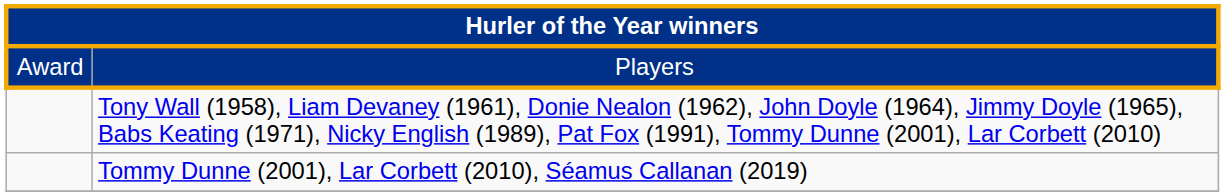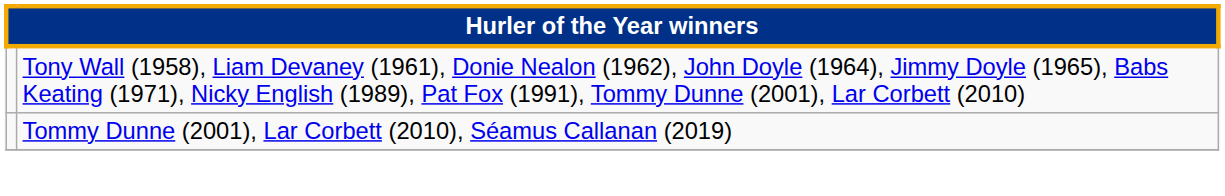 <table class="wikitable" width="65%" cellpadding="5">
 <tr style="text-align:center;background:#003087; color:white; border:3px solid #F2A901">
 <td colspan="2"><strong>Hurler of the Year winners</strong></td>
-</tr>
-<tr style="text-align:center;background:#003087; color:white; border:3px solid #F2A901">
-<td width="50px">Award</td>
-<td>Players</td>
 </tr>
 <tr>
 <td></td>
 <td><a href='#'>Tony Wall</a> (1958), <a href='#'>Liam Devaney</a> (1961), <a href='#'>Donie Nealon</a> (1962), <a href='#'>John Doyle</a> (1964), <a href='#'>Jimmy Doyle</a> (1965), <a href='#'>Babs Keating</a> (1971), <a href='#'>Nicky English</a> (1989), <a href='#'>Pat Fox</a> (1991), <a href='#'>Tommy Dunne</a> (2001), <a href='#'>Lar Corbett</a> (2010)</td>
 </tr>
 <tr>
 <td></td>
 <td><a href='#'>Tommy Dunne</a> (2001), <a href='#'>Lar Corbett</a> (2010), <a href='#'>Séamus Callanan</a> (2019)</td>
 </tr>
 <tr>
 </tr>
 </table>
